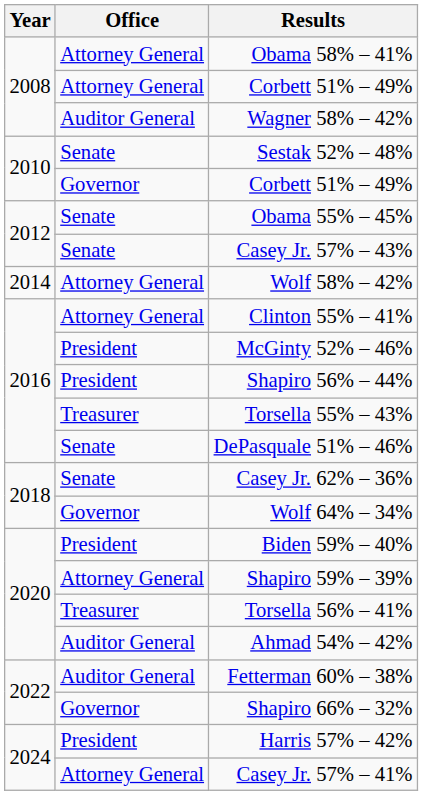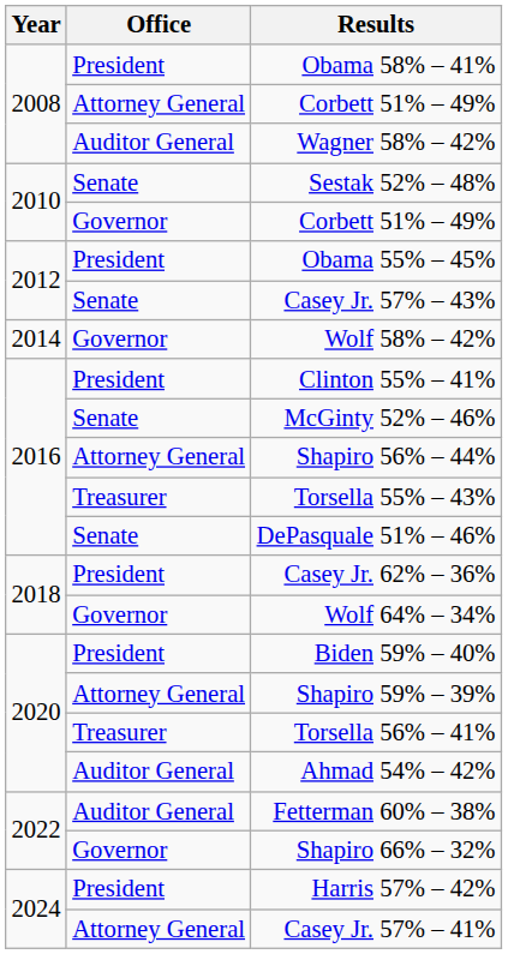 <table class=wikitable>
 <tr>
 <th>Year</th>
 <th>Office</th>
 <th>Results</th>
 </tr>
 <tr>
 <td rowspan=3>2008</td>
-<td><a href='#'>Attorney General</a></td>
+<td><a href='#'>President</a></td>
 <td align="right" ><a href='#'>Obama</a> 58% – 41%</td>
 </tr>
 <tr>
 <td><a href='#'>Attorney General</a></td>
 <td align="right" ><a href='#'>Corbett</a> 51% – 49%</td>
 </tr>
 <tr>
 <td><a href='#'>Auditor General</a></td>
 <td align="right" ><a href='#'>Wagner</a> 58% – 42%</td>
 </tr>
 <tr>
 <td rowspan=2>2010</td>
 <td><a href='#'>Senate</a></td>
 <td align="right" ><a href='#'>Sestak</a> 52% – 48%</td>
 </tr>
 <tr>
 <td><a href='#'>Governor</a></td>
 <td align="right" ><a href='#'>Corbett</a> 51% – 49%</td>
 </tr>
 <tr>
 <td rowspan=2>2012</td>
-<td><a href='#'>Senate</a></td>
+<td><a href='#'>President</a></td>
 <td align="right" ><a href='#'>Obama</a> 55% – 45%</td>
 </tr>
 <tr>
 <td><a href='#'>Senate</a></td>
 <td align="right" ><a href='#'>Casey Jr.</a> 57% – 43%</td>
 </tr>
 <tr>
 <td>2014</td>
-<td><a href='#'>Attorney General</a></td>
+<td><a href='#'>Governor</a></td>
 <td align="right" ><a href='#'>Wolf</a> 58% – 42%</td>
 </tr>
 <tr>
 <td rowspan=5>2016</td>
-<td><a href='#'>Attorney General</a></td>
+<td><a href='#'>President</a></td>
 <td align="right" ><a href='#'>Clinton</a> 55% – 41%</td>
 </tr>
 <tr>
-<td><a href='#'>President</a></td>
+<td><a href='#'>Senate</a></td>
 <td align="right" ><a href='#'>McGinty</a> 52% – 46%</td>
 </tr>
 <tr>
-<td><a href='#'>President</a></td>
+<td><a href='#'>Attorney General</a></td>
 <td align="right" ><a href='#'>Shapiro</a> 56% – 44%</td>
 </tr>
 <tr>
 <td><a href='#'>Treasurer</a></td>
 <td align="right" ><a href='#'>Torsella</a> 55% – 43%</td>
 </tr>
 <tr>
 <td><a href='#'>Senate</a></td>
 <td align="right" ><a href='#'>DePasquale</a> 51% – 46%</td>
 </tr>
 <tr>
 <td rowspan=2>2018</td>
-<td><a href='#'>Senate</a></td>
+<td><a href='#'>President</a></td>
 <td align="right" ><a href='#'>Casey Jr.</a> 62% – 36%</td>
 </tr>
 <tr>
 <td><a href='#'>Governor</a></td>
 <td align="right" ><a href='#'>Wolf</a> 64% – 34%</td>
 </tr>
 <tr>
 <td rowspan=4>2020</td>
 <td><a href='#'>President</a></td>
 <td align="right" ><a href='#'>Biden</a> 59% – 40%</td>
 </tr>
 <tr>
 <td><a href='#'>Attorney General</a></td>
 <td align="right" ><a href='#'>Shapiro</a> 59% – 39%</td>
 </tr>
 <tr>
 <td><a href='#'>Treasurer</a></td>
 <td align="right" ><a href='#'>Torsella</a> 56% – 41%</td>
 </tr>
 <tr>
 <td><a href='#'>Auditor General</a></td>
 <td align="right" ><a href='#'>Ahmad</a> 54% – 42%</td>
 </tr>
 <tr>
 <td rowspan=2>2022</td>
 <td><a href='#'>Auditor General</a></td>
 <td align="right" ><a href='#'>Fetterman</a> 60% – 38%</td>
 </tr>
 <tr>
 <td><a href='#'>Governor</a></td>
 <td align="right" ><a href='#'>Shapiro</a> 66% – 32%</td>
 </tr>
 <tr>
 <td rowspan=2>2024</td>
 <td><a href='#'>President</a></td>
 <td align="right" ><a href='#'>Harris</a> 57% – 42%</td>
 </tr>
 <tr>
 <td><a href='#'>Attorney General</a></td>
 <td align="right" ><a href='#'>Casey Jr.</a> 57% – 41%</td>
 </tr>
 </table>
